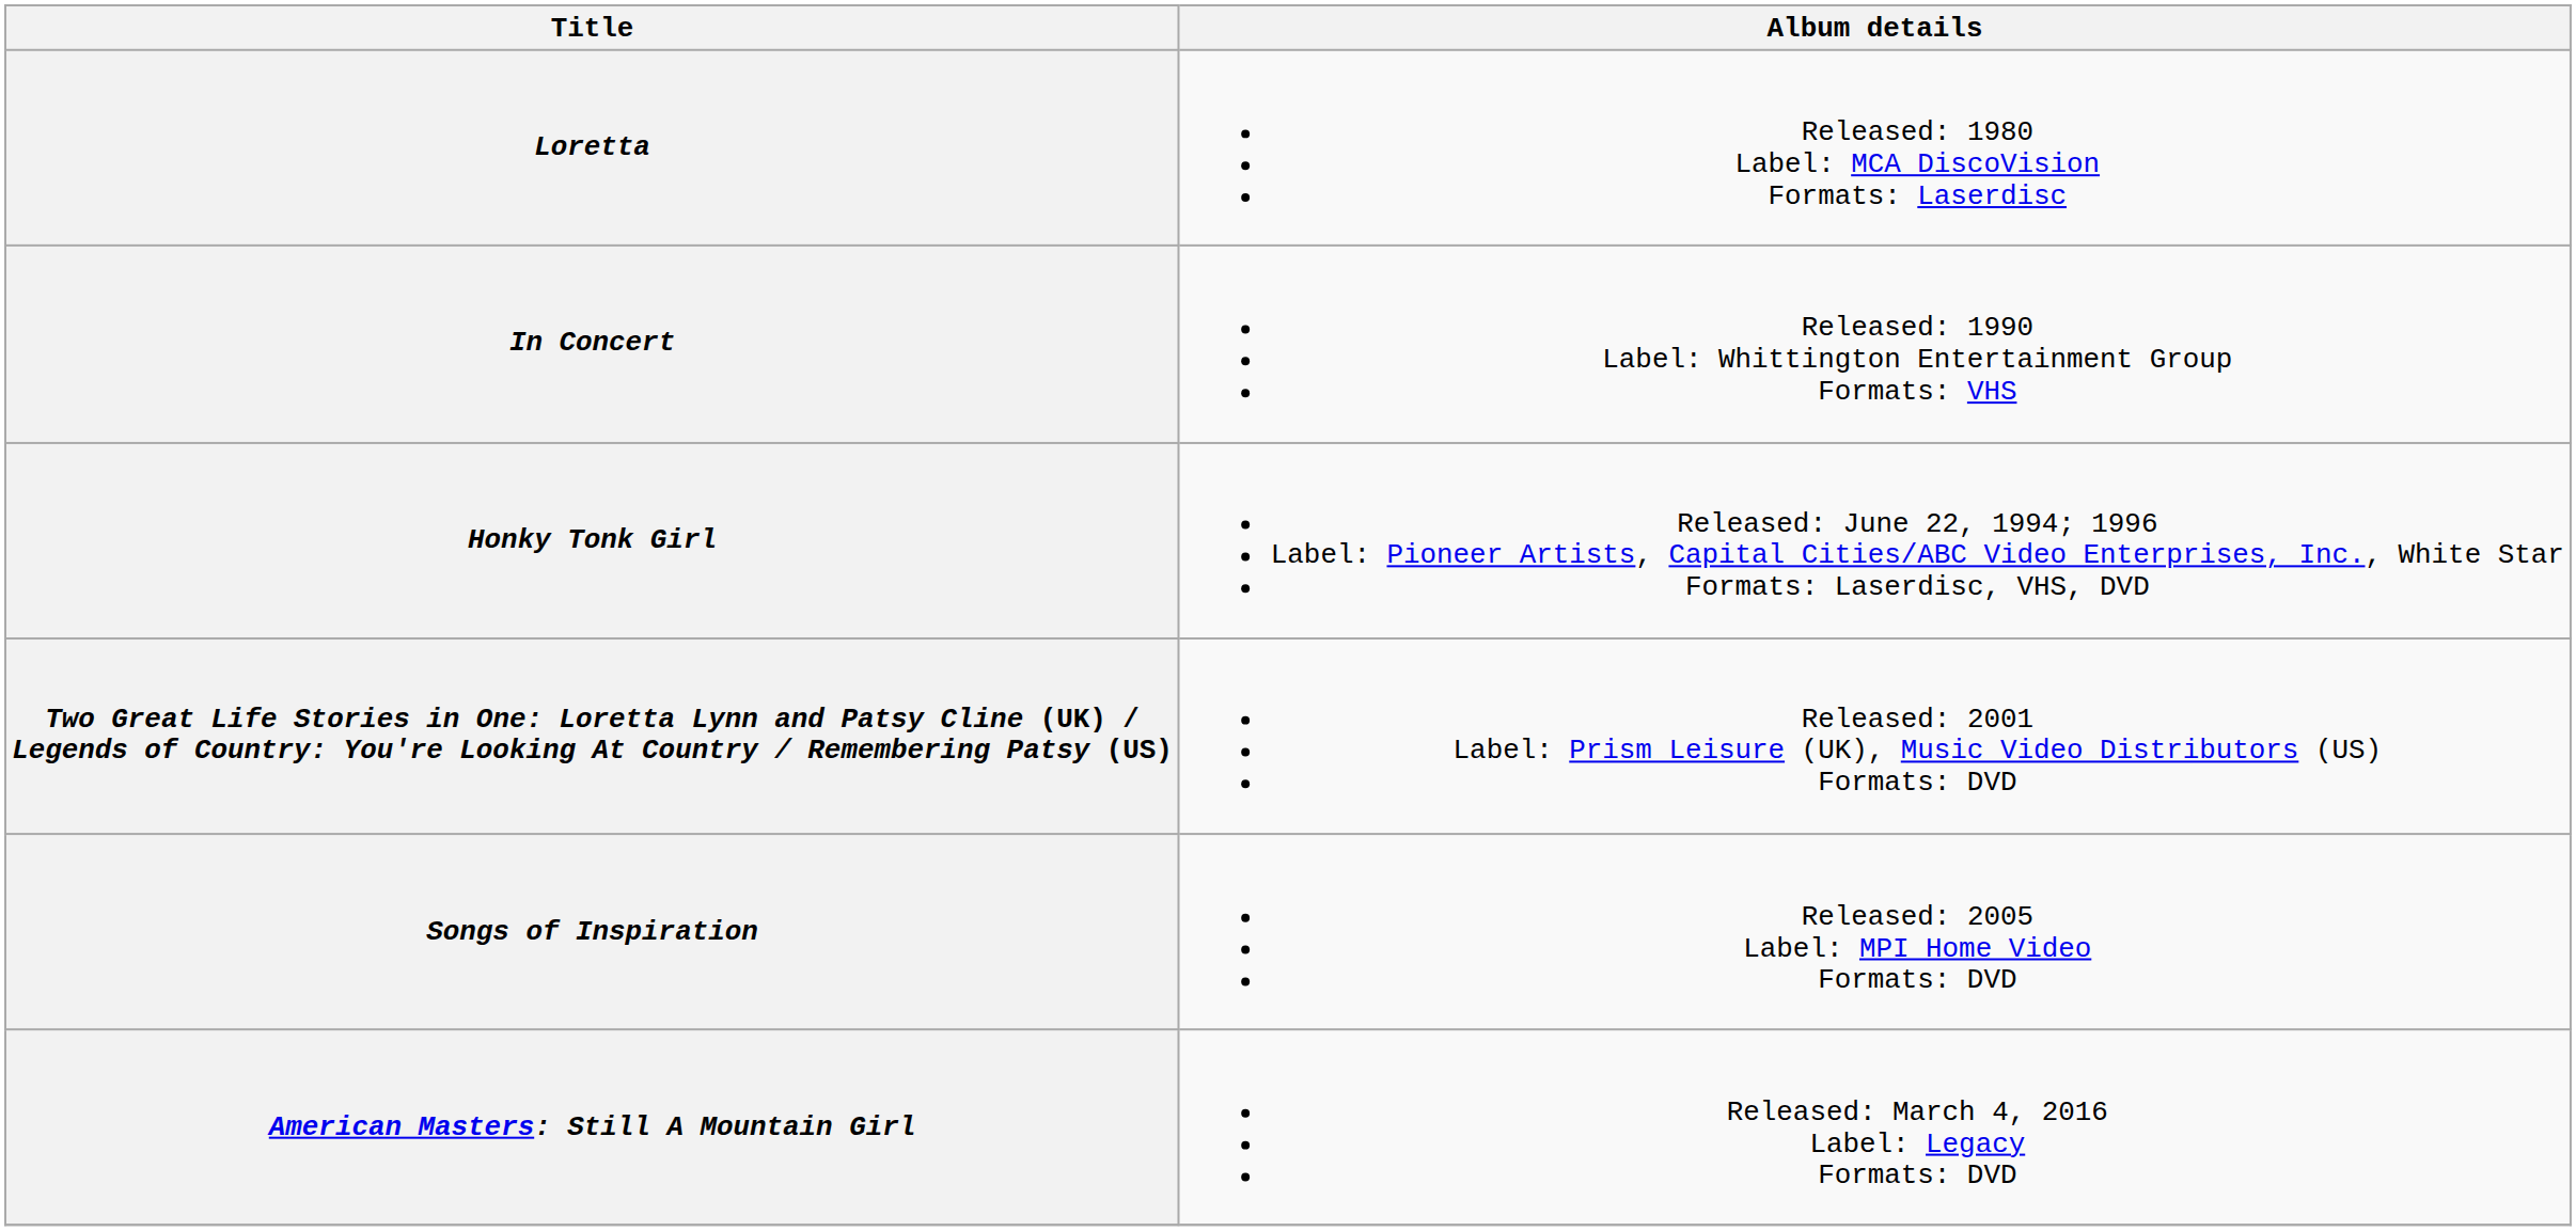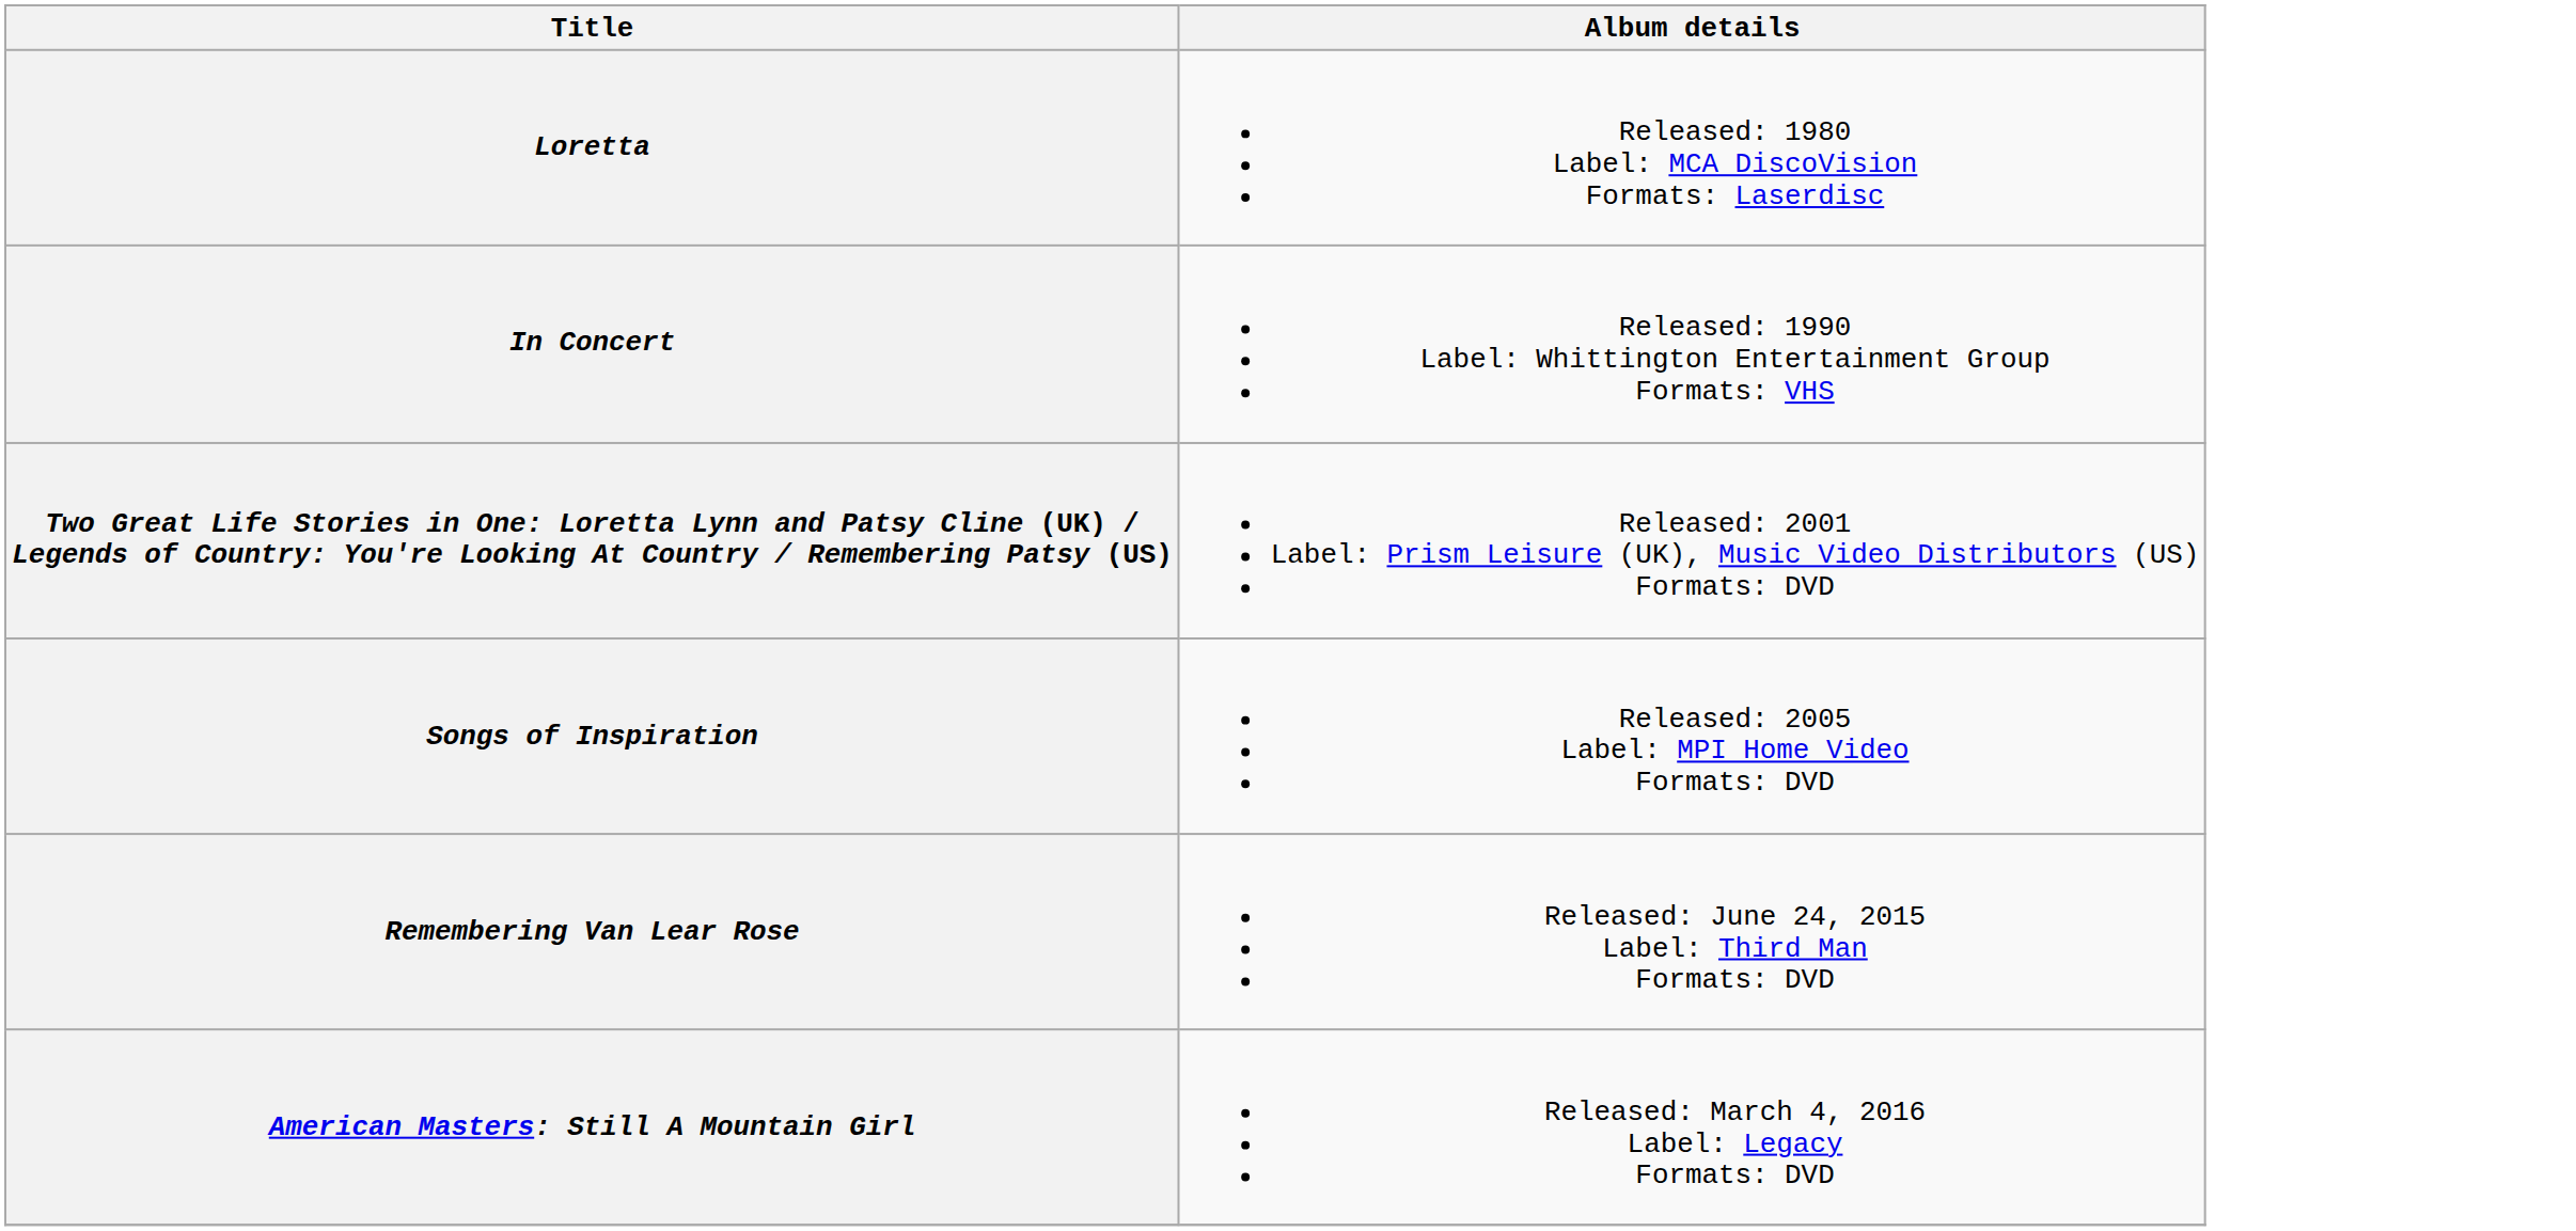 <table class="wikitable plainrowheaders" style="text-align:center;">
 <tr>
 <th scope="col" style=>Title</th>
 <th scope="col" style=>Album details</th>
 </tr>
 <tr>
 <th scope="row"><em>Loretta</em></th>
 <td><br><ul><li>Released: 1980</li><li>Label: <a href='#'>MCA DiscoVision</a></li><li>Formats: <a href='#'>Laserdisc</a></li></ul></td>
 </tr>
 <tr>
 <th scope="row"><em>In Concert</em></th>
 <td><br><ul><li>Released: 1990</li><li>Label: Whittington Entertainment Group</li><li>Formats: <a href='#'>VHS</a></li></ul></td>
 </tr>
 <tr>
-<th scope="row"><em>Honky Tonk Girl</em></th>
-<td><br><ul><li>Released: June 22, 1994; 1996</li><li>Label: <a href='#'>Pioneer Artists</a>, <a href='#'>Capital Cities/ABC Video Enterprises, Inc.</a>, White Star</li><li>Formats: Laserdisc, VHS, DVD</li></ul></td>
-</tr>
-<tr>
 <th scope="row"><em>Two Great Life Stories in One: Loretta Lynn and Patsy Cline</em> (UK) /<br><em>Legends of Country: You're Looking At Country / Remembering Patsy</em> (US)</th>
 <td><br><ul><li>Released: 2001</li><li>Label: <a href='#'>Prism Leisure</a> (UK), <a href='#'>Music Video Distributors</a> (US)</li><li>Formats: DVD</li></ul></td>
 </tr>
 <tr>
 <th scope="row"><em>Songs of Inspiration</em></th>
 <td><br><ul><li>Released: 2005</li><li>Label: <a href='#'>MPI Home Video</a></li><li>Formats: DVD</li></ul></td>
 </tr>
 <tr>
+<th scope="row"><em>Remembering Van Lear Rose</em><br></th>
+<td><br><ul><li>Released: June 24, 2015</li><li>Label: <a href='#'>Third Man</a></li><li>Formats: DVD</li></ul></td>
+</tr>
+<tr>
 <th scope="row"><em><a href='#'>American Masters</a>: Still A Mountain Girl</em></th>
 <td><br><ul><li>Released: March 4, 2016</li><li>Label: <a href='#'>Legacy</a></li><li>Formats: DVD</li></ul></td>
 </tr>
 <tr>
 </tr>
 </table>
